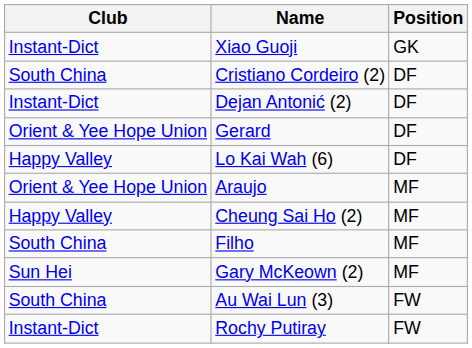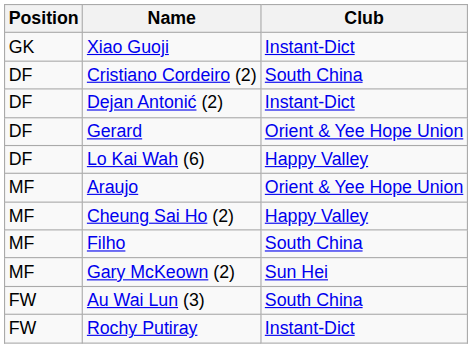 <table class="wikitable">
 <tr>
+<th>Position</th>
+<th>Name</th>
 <th>Club</th>
-<th>Name</th>
-<th>Position</th>
 </tr>
 <tr>
+<td>GK</td>
+<td> <a href='#'>Xiao Guoji</a></td>
 <td><a href='#'>Instant-Dict</a></td>
-<td> <a href='#'>Xiao Guoji</a></td>
-<td>GK</td>
 </tr>
 <tr>
+<td>DF</td>
+<td> <a href='#'>Cristiano Cordeiro</a> (2)</td>
 <td><a href='#'>South China</a></td>
-<td> <a href='#'>Cristiano Cordeiro</a> (2)</td>
-<td>DF</td>
 </tr>
 <tr>
+<td>DF</td>
+<td> <a href='#'>Dejan Antonić</a> (2)</td>
 <td><a href='#'>Instant-Dict</a></td>
-<td> <a href='#'>Dejan Antonić</a> (2)</td>
-<td>DF</td>
 </tr>
 <tr>
+<td>DF</td>
+<td> <a href='#'>Gerard</a></td>
 <td><a href='#'>Orient & Yee Hope Union</a></td>
-<td> <a href='#'>Gerard</a></td>
-<td>DF</td>
 </tr>
 <tr>
+<td>DF</td>
+<td> <a href='#'>Lo Kai Wah</a> (6)</td>
 <td><a href='#'>Happy Valley</a></td>
-<td> <a href='#'>Lo Kai Wah</a> (6)</td>
-<td>DF</td>
 </tr>
 <tr>
+<td>MF</td>
+<td> <a href='#'>Araujo</a></td>
 <td><a href='#'>Orient & Yee Hope Union</a></td>
-<td> <a href='#'>Araujo</a></td>
-<td>MF</td>
 </tr>
 <tr>
+<td>MF</td>
+<td> <a href='#'>Cheung Sai Ho</a> (2)</td>
 <td><a href='#'>Happy Valley</a></td>
-<td> <a href='#'>Cheung Sai Ho</a> (2)</td>
-<td>MF</td>
 </tr>
 <tr>
+<td>MF</td>
+<td> <a href='#'>Filho</a></td>
 <td><a href='#'>South China</a></td>
-<td> <a href='#'>Filho</a></td>
-<td>MF</td>
 </tr>
 <tr>
+<td>MF</td>
+<td> <a href='#'>Gary McKeown</a> (2)</td>
 <td><a href='#'>Sun Hei</a></td>
-<td> <a href='#'>Gary McKeown</a> (2)</td>
-<td>MF</td>
 </tr>
 <tr>
+<td>FW</td>
+<td> <a href='#'>Au Wai Lun</a> (3)</td>
 <td><a href='#'>South China</a></td>
-<td> <a href='#'>Au Wai Lun</a> (3)</td>
-<td>FW</td>
 </tr>
 <tr>
+<td>FW</td>
+<td> <a href='#'>Rochy Putiray</a></td>
 <td><a href='#'>Instant-Dict</a></td>
-<td> <a href='#'>Rochy Putiray</a></td>
-<td>FW</td>
 </tr>
 </table>
